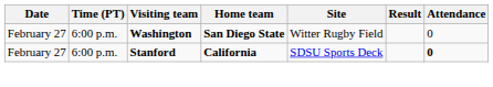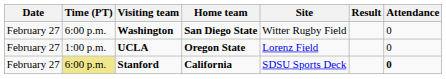 <table class="wikitable">
 <tr>
 <th>Date</th>
 <th>Time (PT)</th>
 <th>Visiting team</th>
 <th>Home team</th>
 <th>Site</th>
 <th>Result</th>
 <th>Attendance</th>
 </tr>
 <tr>
 <td>February 27</td>
 <td>6:00 p.m.</td>
 <td><strong>Washington</strong></td>
 <td><strong>San Diego State</strong></td>
 <td>Witter Rugby Field</td>
 <td></td>
 <td>0</td>
 </tr>
 <tr>
 <td>February 27</td>
-<td>6:00 p.m.</td>
+<td>1:00 p.m.</td>
+<td><strong>UCLA</strong></td>
+<td><strong>Oregon State</strong></td>
+<td><a href='#'>Lorenz Field</a></td>
+<td></td>
+<td>0</td>
+</tr>
+<tr>
+<td>February 27</td>
+<td style="background: khaki;">6:00 p.m.</td>
 <td><strong>Stanford</strong></td>
 <td><strong>California</strong></td>
 <td><a href='#'>SDSU Sports Deck</a></td>
 <td></td>
 <td><strong>0</strong></td>
 </tr>
 </table>
